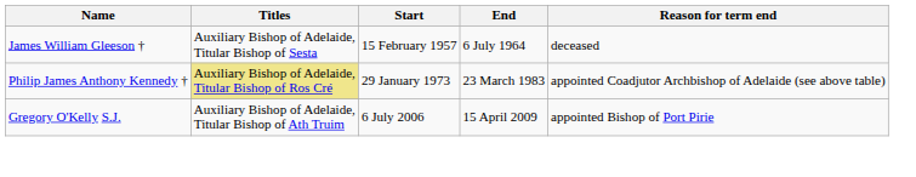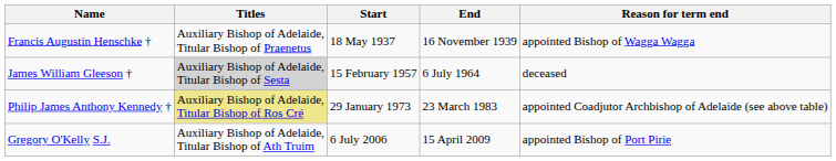 <table class="wikitable">
 <tr>
 <th>Name</th>
 <th>Titles</th>
 <th>Start</th>
 <th>End</th>
 <th>Reason for term end</th>
 </tr>
 <tr>
+<td><a href='#'>Francis Augustin Henschke</a> †</td>
+<td>Auxiliary Bishop of Adelaide,<br>Titular Bishop of <a href='#'>Praenetus</a></td>
+<td>18 May 1937</td>
+<td>16 November 1939</td>
+<td>appointed Bishop of <a href='#'>Wagga Wagga</a></td>
+</tr>
+<tr>
 <td><a href='#'>James William Gleeson</a> †</td>
-<td>Auxiliary Bishop of Adelaide,<br>Titular Bishop of <a href='#'>Sesta</a></td>
+<td style="background: lightgrey;">Auxiliary Bishop of Adelaide,<br>Titular Bishop of <a href='#'>Sesta</a></td>
 <td>15 February 1957</td>
 <td>6 July 1964</td>
 <td>deceased </td>
 </tr>
 <tr>
 <td><a href='#'>Philip James Anthony Kennedy</a> †</td>
 <td style="background: khaki;">Auxiliary Bishop of Adelaide,<br><a href='#'>Titular Bishop of Ros Cré</a></td>
 <td>29 January 1973</td>
 <td>23 March 1983</td>
 <td>appointed Coadjutor Archbishop of Adelaide (see above table)</td>
 </tr>
 <tr>
 <td><a href='#'>Gregory O'Kelly</a> <a href='#'>S.J.</a></td>
 <td>Auxiliary Bishop of Adelaide,<br>Titular Bishop of <a href='#'>Ath Truim</a></td>
 <td>6 July 2006</td>
 <td>15 April 2009</td>
 <td>appointed Bishop of <a href='#'>Port Pirie</a></td>
 </tr>
 </table>
